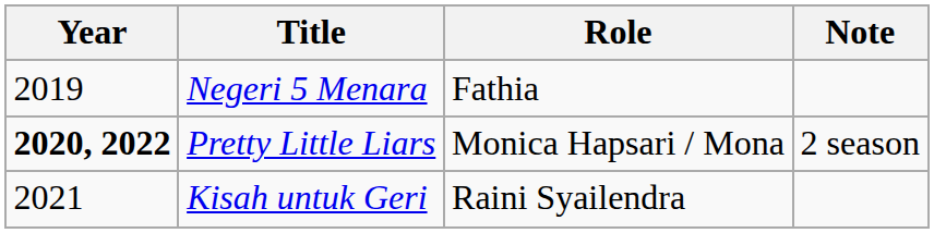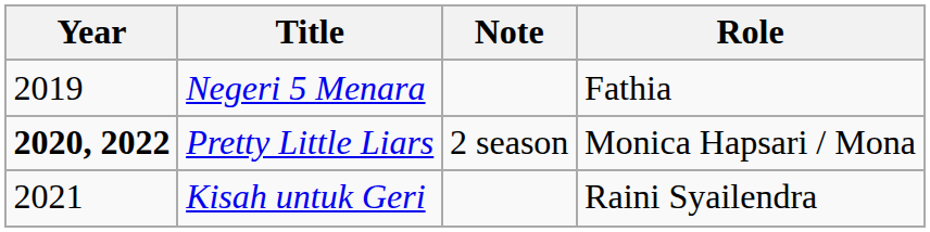 <table class="wikitable sortable">
 <tr>
 <th>Year</th>
 <th>Title</th>
+<th>Note</th>
 <th>Role</th>
-<th>Note</th>
 </tr>
 <tr>
 <td>2019</td>
 <td><em><a href='#'>Negeri 5 Menara</a></em></td>
+<td></td>
 <td>Fathia</td>
-<td></td>
 </tr>
 <tr>
 <td><strong>2020, 2022</strong></td>
 <td><em><a href='#'>Pretty Little Liars</a></em></td>
+<td>2 season</td>
 <td>Monica Hapsari / Mona</td>
-<td>2 season</td>
 </tr>
 <tr>
 <td>2021</td>
 <td><em><a href='#'>Kisah untuk Geri</a></em></td>
+<td></td>
 <td>Raini Syailendra</td>
-<td></td>
 </tr>
 </table>
